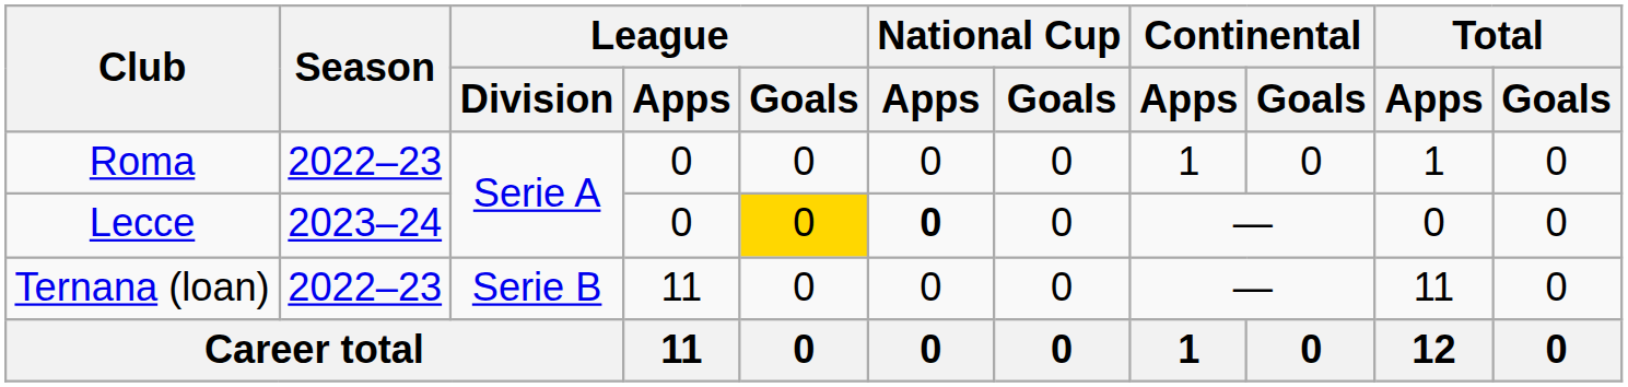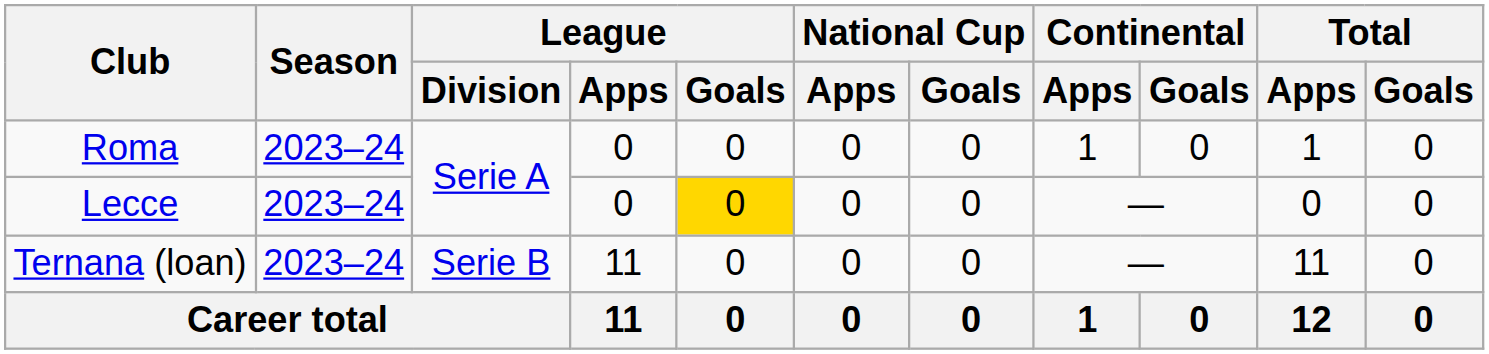 <table class="wikitable" style="text-align:center">
 <tr>
 <th rowspan="2">Club</th>
 <th rowspan="2">Season</th>
 <th colspan="3">League</th>
 <th colspan="2">National Cup</th>
 <th colspan="2">Continental</th>
 <th colspan="2">Total</th>
 </tr>
 <tr>
 <th>Division</th>
 <th>Apps</th>
 <th>Goals</th>
 <th>Apps</th>
 <th>Goals</th>
 <th>Apps</th>
 <th>Goals</th>
 <th>Apps</th>
 <th>Goals</th>
 </tr>
 <tr>
 <td><a href='#'>Roma</a></td>
-<td><a href='#'>2022–23</a></td>
+<td><a href='#'>2023–24</a></td>
 <td rowspan="2"><a href='#'>Serie A</a></td>
 <td>0</td>
 <td>0</td>
 <td>0</td>
 <td>0</td>
 <td>1</td>
 <td>0</td>
 <td>1</td>
 <td>0</td>
 </tr>
 <tr>
 <td><a href='#'>Lecce</a></td>
 <td><a href='#'>2023–24</a></td>
 <td>0</td>
 <td style="background: gold;">0</td>
-<td><strong>0</strong></td>
+<td>0</td>
 <td>0</td>
 <td colspan="2">—</td>
 <td>0</td>
 <td>0</td>
 </tr>
 <tr>
 <td><a href='#'>Ternana</a> (loan)</td>
-<td><a href='#'>2022–23</a></td>
+<td><a href='#'>2023–24</a></td>
 <td><a href='#'>Serie B</a></td>
 <td>11</td>
 <td>0</td>
 <td>0</td>
 <td>0</td>
 <td colspan="2">—</td>
 <td>11</td>
 <td>0</td>
 </tr>
 <tr>
 <th colspan="3">Career total</th>
 <th>11</th>
 <th>0</th>
 <th>0</th>
 <th>0</th>
 <th>1</th>
 <th>0</th>
 <th>12</th>
 <th>0</th>
 </tr>
 </table>
